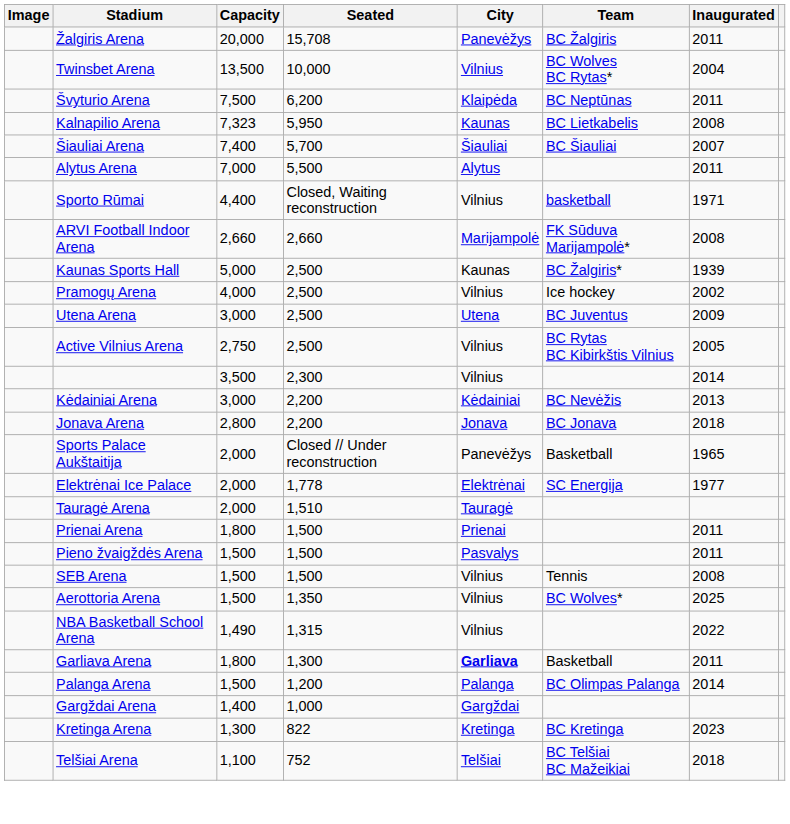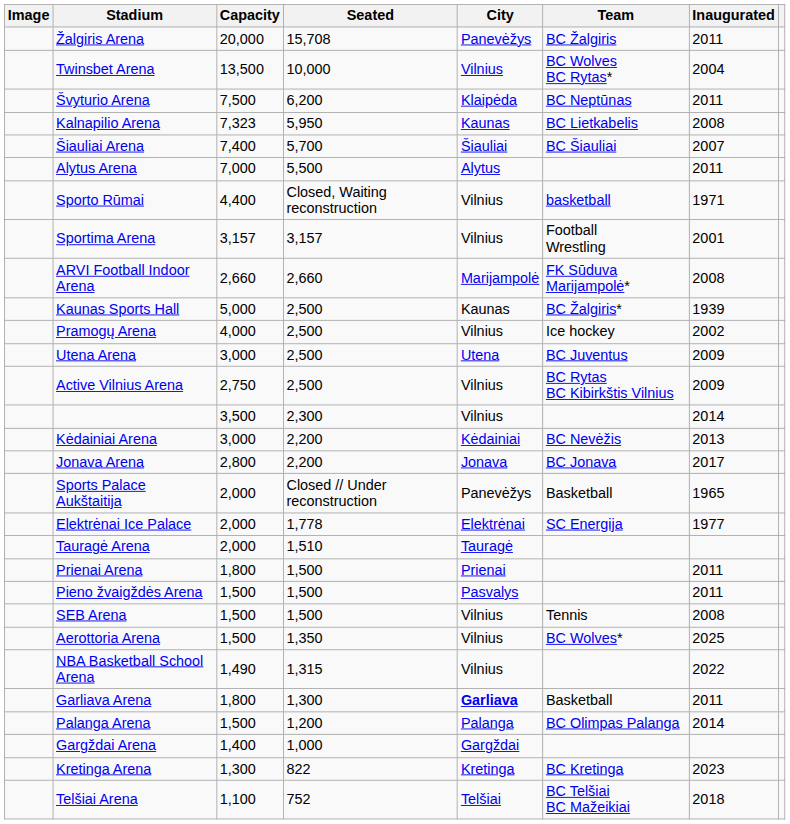 <table class="wikitable sortable defaultcenter col2left col3right col5left col6left">
 <tr>
 <th>Image</th>
 <th>Stadium</th>
 <th>Capacity</th>
 <th>Seated</th>
 <th>City</th>
 <th>Team</th>
 <th>Inaugurated</th>
 <th></th>
 </tr>
 <tr>
 <td></td>
 <td><a href='#'>Žalgiris Arena</a></td>
 <td>20,000</td>
 <td>15,708</td>
 <td><a href='#'>Panevėžys</a></td>
 <td><a href='#'>BC Žalgiris</a></td>
 <td>2011</td>
 <td></td>
 </tr>
 <tr>
 <td></td>
 <td><a href='#'>Twinsbet Arena</a></td>
 <td>13,500</td>
 <td>10,000</td>
 <td><a href='#'>Vilnius</a></td>
 <td><a href='#'>BC Wolves</a><br><a href='#'>BC Rytas</a>*</td>
 <td>2004</td>
 <td></td>
 </tr>
 <tr>
 <td></td>
 <td><a href='#'>Švyturio Arena</a></td>
 <td>7,500</td>
 <td>6,200</td>
 <td><a href='#'>Klaipėda</a></td>
 <td><a href='#'>BC Neptūnas</a></td>
 <td>2011</td>
 <td></td>
 </tr>
 <tr>
 <td></td>
 <td><a href='#'>Kalnapilio Arena</a></td>
 <td>7,323</td>
 <td>5,950</td>
 <td><a href='#'>Kaunas</a></td>
 <td><a href='#'>BC Lietkabelis</a></td>
 <td>2008</td>
 <td></td>
 </tr>
 <tr>
 <td></td>
 <td><a href='#'>Šiauliai Arena</a></td>
 <td>7,400</td>
 <td>5,700</td>
 <td><a href='#'>Šiauliai</a></td>
 <td><a href='#'>BC Šiauliai</a></td>
 <td>2007</td>
 <td></td>
 </tr>
 <tr>
 <td></td>
 <td><a href='#'>Alytus Arena</a></td>
 <td>7,000</td>
 <td>5,500</td>
 <td><a href='#'>Alytus</a></td>
 <td></td>
 <td>2011</td>
 <td></td>
 </tr>
 <tr>
 <td></td>
 <td><a href='#'>Sporto Rūmai</a></td>
 <td>4,400</td>
 <td>Closed, Waiting reconstruction</td>
 <td>Vilnius</td>
 <td><a href='#'>basketball</a></td>
 <td>1971</td>
 <td></td>
 </tr>
 <tr>
 <td></td>
+<td><a href='#'>Sportima Arena</a></td>
+<td>3,157</td>
+<td>3,157</td>
+<td>Vilnius</td>
+<td>Football<br>Wrestling</td>
+<td>2001</td>
+<td></td>
+</tr>
+<tr>
+<td></td>
 <td><a href='#'>ARVI Football Indoor Arena</a></td>
 <td>2,660</td>
 <td>2,660</td>
 <td><a href='#'>Marijampolė</a></td>
 <td><a href='#'>FK Sūduva Marijampolė</a>*</td>
 <td>2008</td>
 <td></td>
 </tr>
 <tr>
 <td></td>
 <td><a href='#'>Kaunas Sports Hall</a></td>
 <td>5,000</td>
 <td>2,500</td>
 <td>Kaunas</td>
 <td><a href='#'>BC Žalgiris</a>*</td>
 <td>1939</td>
 <td></td>
 </tr>
 <tr>
 <td></td>
 <td><a href='#'>Pramogų Arena</a></td>
 <td>4,000</td>
 <td>2,500</td>
 <td>Vilnius</td>
 <td>Ice hockey</td>
 <td>2002</td>
 <td></td>
 </tr>
 <tr>
 <td></td>
 <td><a href='#'>Utena Arena</a></td>
 <td>3,000</td>
 <td>2,500</td>
 <td><a href='#'>Utena</a></td>
 <td><a href='#'>BC Juventus</a></td>
 <td>2009</td>
 <td></td>
 </tr>
 <tr>
 <td></td>
 <td><a href='#'>Active Vilnius Arena</a></td>
 <td>2,750</td>
 <td>2,500</td>
 <td>Vilnius</td>
 <td><a href='#'>BC Rytas</a><br><a href='#'>BC Kibirkštis Vilnius</a></td>
-<td>2005</td>
+<td>2009</td>
 <td></td>
 </tr>
 <tr>
 <td></td>
 <td></td>
 <td>3,500</td>
 <td>2,300</td>
 <td>Vilnius</td>
 <td></td>
 <td>2014</td>
 <td></td>
 </tr>
 <tr>
 <td></td>
 <td><a href='#'>Kėdainiai Arena</a></td>
 <td>3,000</td>
 <td>2,200</td>
 <td><a href='#'>Kėdainiai</a></td>
 <td><a href='#'>BC Nevėžis</a></td>
 <td>2013</td>
 <td></td>
 </tr>
 <tr>
 <td></td>
 <td><a href='#'>Jonava Arena</a></td>
 <td>2,800</td>
 <td>2,200</td>
 <td><a href='#'>Jonava</a></td>
 <td><a href='#'>BC Jonava</a></td>
-<td>2018</td>
+<td>2017</td>
 <td></td>
 </tr>
 <tr>
 <td></td>
 <td><a href='#'>Sports Palace Aukštaitija</a></td>
 <td>2,000</td>
 <td>Closed // Under reconstruction</td>
 <td>Panevėžys</td>
 <td>Basketball</td>
 <td>1965</td>
 <td></td>
 </tr>
 <tr>
 <td></td>
 <td><a href='#'>Elektrėnai Ice Palace</a></td>
 <td>2,000</td>
 <td>1,778</td>
 <td><a href='#'>Elektrėnai</a></td>
 <td><a href='#'>SC Energija</a></td>
 <td>1977</td>
 <td></td>
 </tr>
 <tr>
 <td></td>
 <td><a href='#'>Tauragė Arena</a></td>
 <td>2,000</td>
 <td>1,510</td>
 <td><a href='#'>Tauragė</a></td>
 <td></td>
 <td></td>
 <td></td>
 </tr>
 <tr>
 <td></td>
 <td><a href='#'>Prienai Arena</a></td>
 <td>1,800</td>
 <td>1,500</td>
 <td><a href='#'>Prienai</a></td>
 <td></td>
 <td>2011</td>
 <td></td>
 </tr>
 <tr>
 <td></td>
 <td><a href='#'>Pieno žvaigždės Arena</a></td>
 <td>1,500</td>
 <td>1,500</td>
 <td><a href='#'>Pasvalys</a></td>
 <td></td>
 <td>2011</td>
 <td></td>
 </tr>
 <tr>
 <td></td>
 <td><a href='#'>SEB Arena</a></td>
 <td>1,500</td>
 <td>1,500</td>
 <td>Vilnius</td>
 <td>Tennis</td>
 <td>2008</td>
 <td></td>
 </tr>
 <tr>
 <td></td>
 <td><a href='#'>Aerottoria Arena</a></td>
 <td>1,500</td>
 <td>1,350</td>
 <td>Vilnius</td>
 <td><a href='#'>BC Wolves</a>*</td>
 <td>2025</td>
 <td></td>
 </tr>
 <tr>
 <td></td>
 <td><a href='#'>NBA Basketball School Arena</a></td>
 <td>1,490</td>
 <td>1,315</td>
 <td>Vilnius</td>
 <td></td>
 <td>2022</td>
 <td></td>
 </tr>
 <tr>
 <td></td>
 <td><a href='#'>Garliava Arena</a></td>
 <td>1,800</td>
 <td>1,300</td>
 <td><strong><a href='#'>Garliava</a></strong></td>
 <td>Basketball</td>
 <td>2011</td>
 <td></td>
 </tr>
 <tr>
 <td></td>
 <td><a href='#'>Palanga Arena</a></td>
 <td>1,500</td>
 <td>1,200</td>
 <td><a href='#'>Palanga</a></td>
 <td><a href='#'>BC Olimpas Palanga</a></td>
 <td>2014</td>
 <td></td>
 </tr>
 <tr>
 <td></td>
 <td><a href='#'>Gargždai Arena</a></td>
 <td>1,400</td>
 <td>1,000</td>
 <td><a href='#'>Gargždai</a></td>
 <td></td>
 <td></td>
 <td></td>
 </tr>
 <tr>
 <td></td>
 <td><a href='#'>Kretinga Arena</a></td>
 <td>1,300</td>
 <td>822</td>
 <td><a href='#'>Kretinga</a></td>
 <td><a href='#'>BC Kretinga</a></td>
 <td>2023</td>
 <td></td>
 </tr>
 <tr>
 <td></td>
 <td><a href='#'>Telšiai Arena</a></td>
 <td>1,100</td>
 <td>752</td>
 <td><a href='#'>Telšiai</a></td>
 <td><a href='#'>BC Telšiai</a><br><a href='#'>BC Mažeikiai</a></td>
 <td>2018</td>
 <td></td>
 </tr>
 </table>
